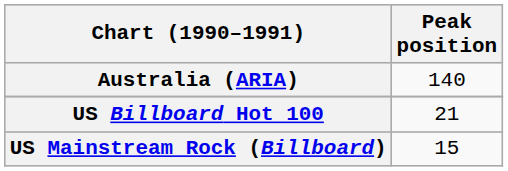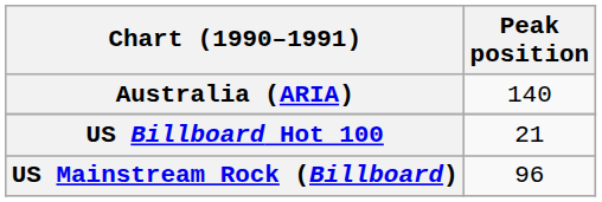 <table class="wikitable sortable plainrowheaders" style="text-align:center">
 <tr>
 <th scope=col>Chart (1990–1991)</th>
 <th scope=col>Peak<br>position</th>
 </tr>
 <tr>
 <th scope=row>Australia (<a href='#'>ARIA</a>)</th>
 <td style="text-align:center;">140</td>
 </tr>
 <tr>
 </tr>
 <tr>
 <th scope=row>US <a href='#'><em>Billboard</em> Hot 100</a></th>
 <td style="text-align:center;">21</td>
 </tr>
 <tr>
 <th scope=row>US <a href='#'>Mainstream Rock</a> (<em><a href='#'>Billboard</a></em>)</th>
-<td style="text-align:center;">15</td>
+<td style="text-align:center;">96</td>
 </tr>
 </table>
